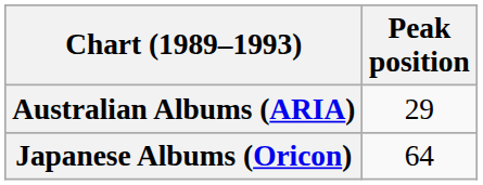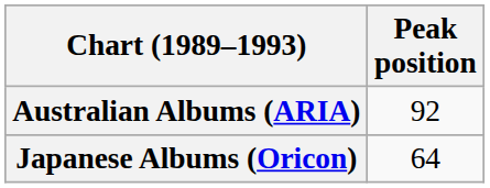 <table class="wikitable sortable plainrowheaders" style="text-align:center">
 <tr>
 <th scope="col">Chart (1989–1993)</th>
 <th scope="col">Peak<br>position</th>
 </tr>
 <tr>
 <th scope="row">Australian Albums (<a href='#'>ARIA</a>)</th>
-<td>29</td>
+<td>92</td>
 </tr>
 <tr>
 <th scope="row">Japanese Albums (<a href='#'>Oricon</a>)</th>
 <td>64</td>
 </tr>
 </table>
